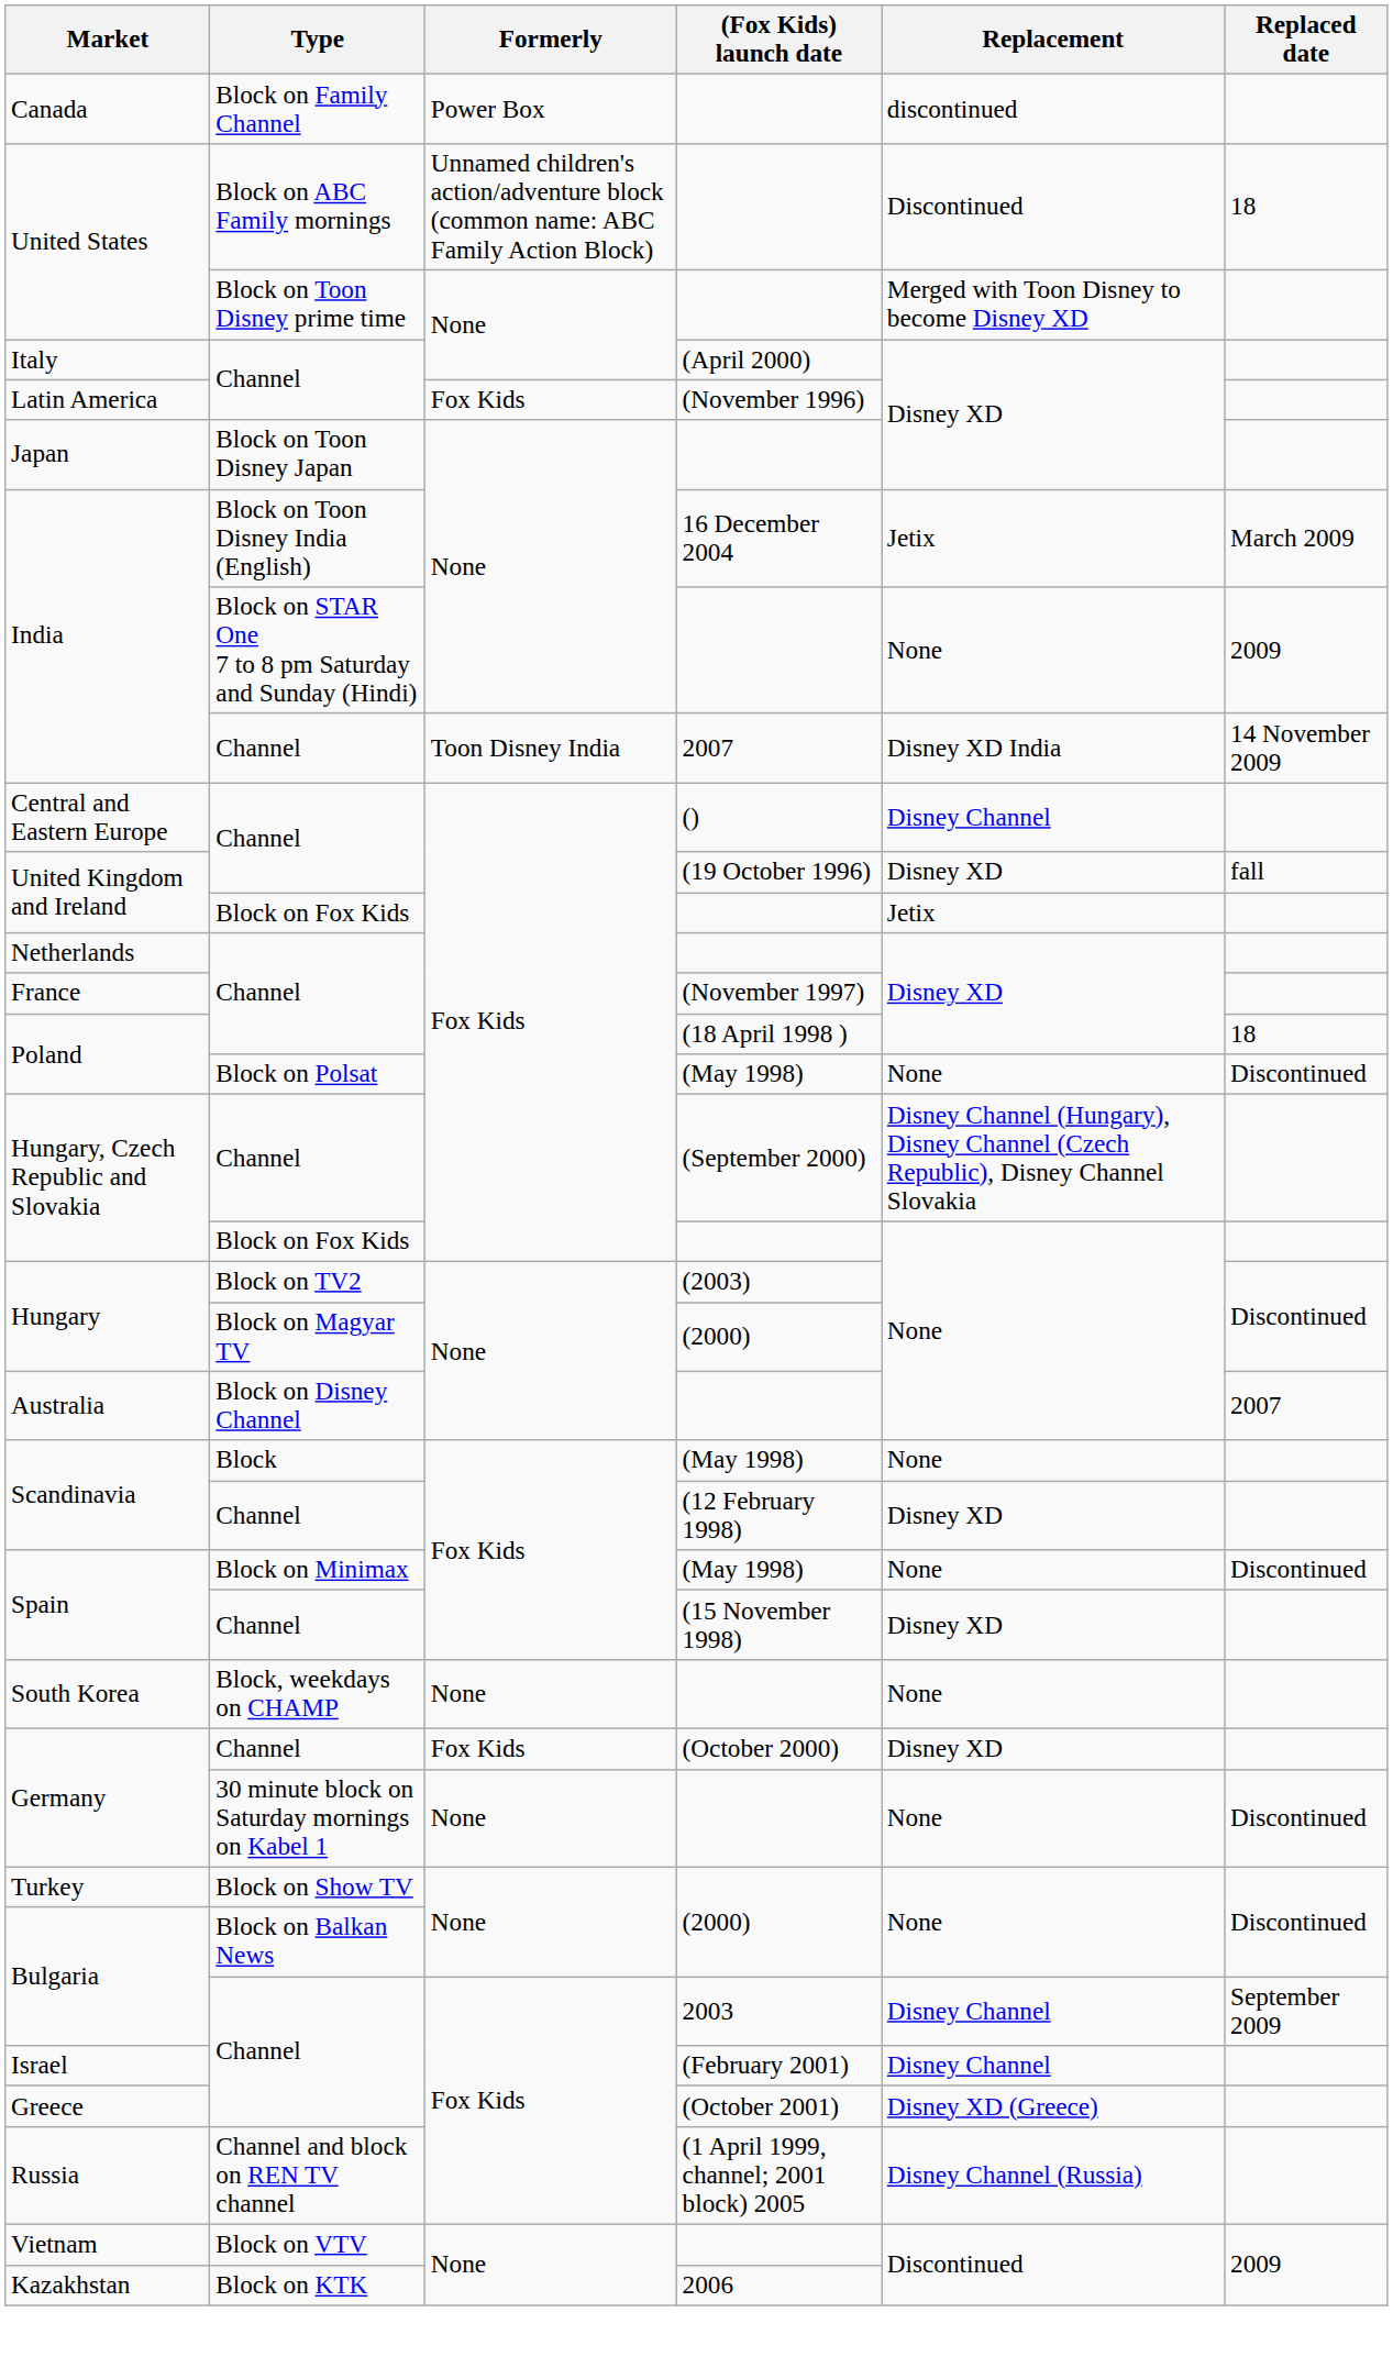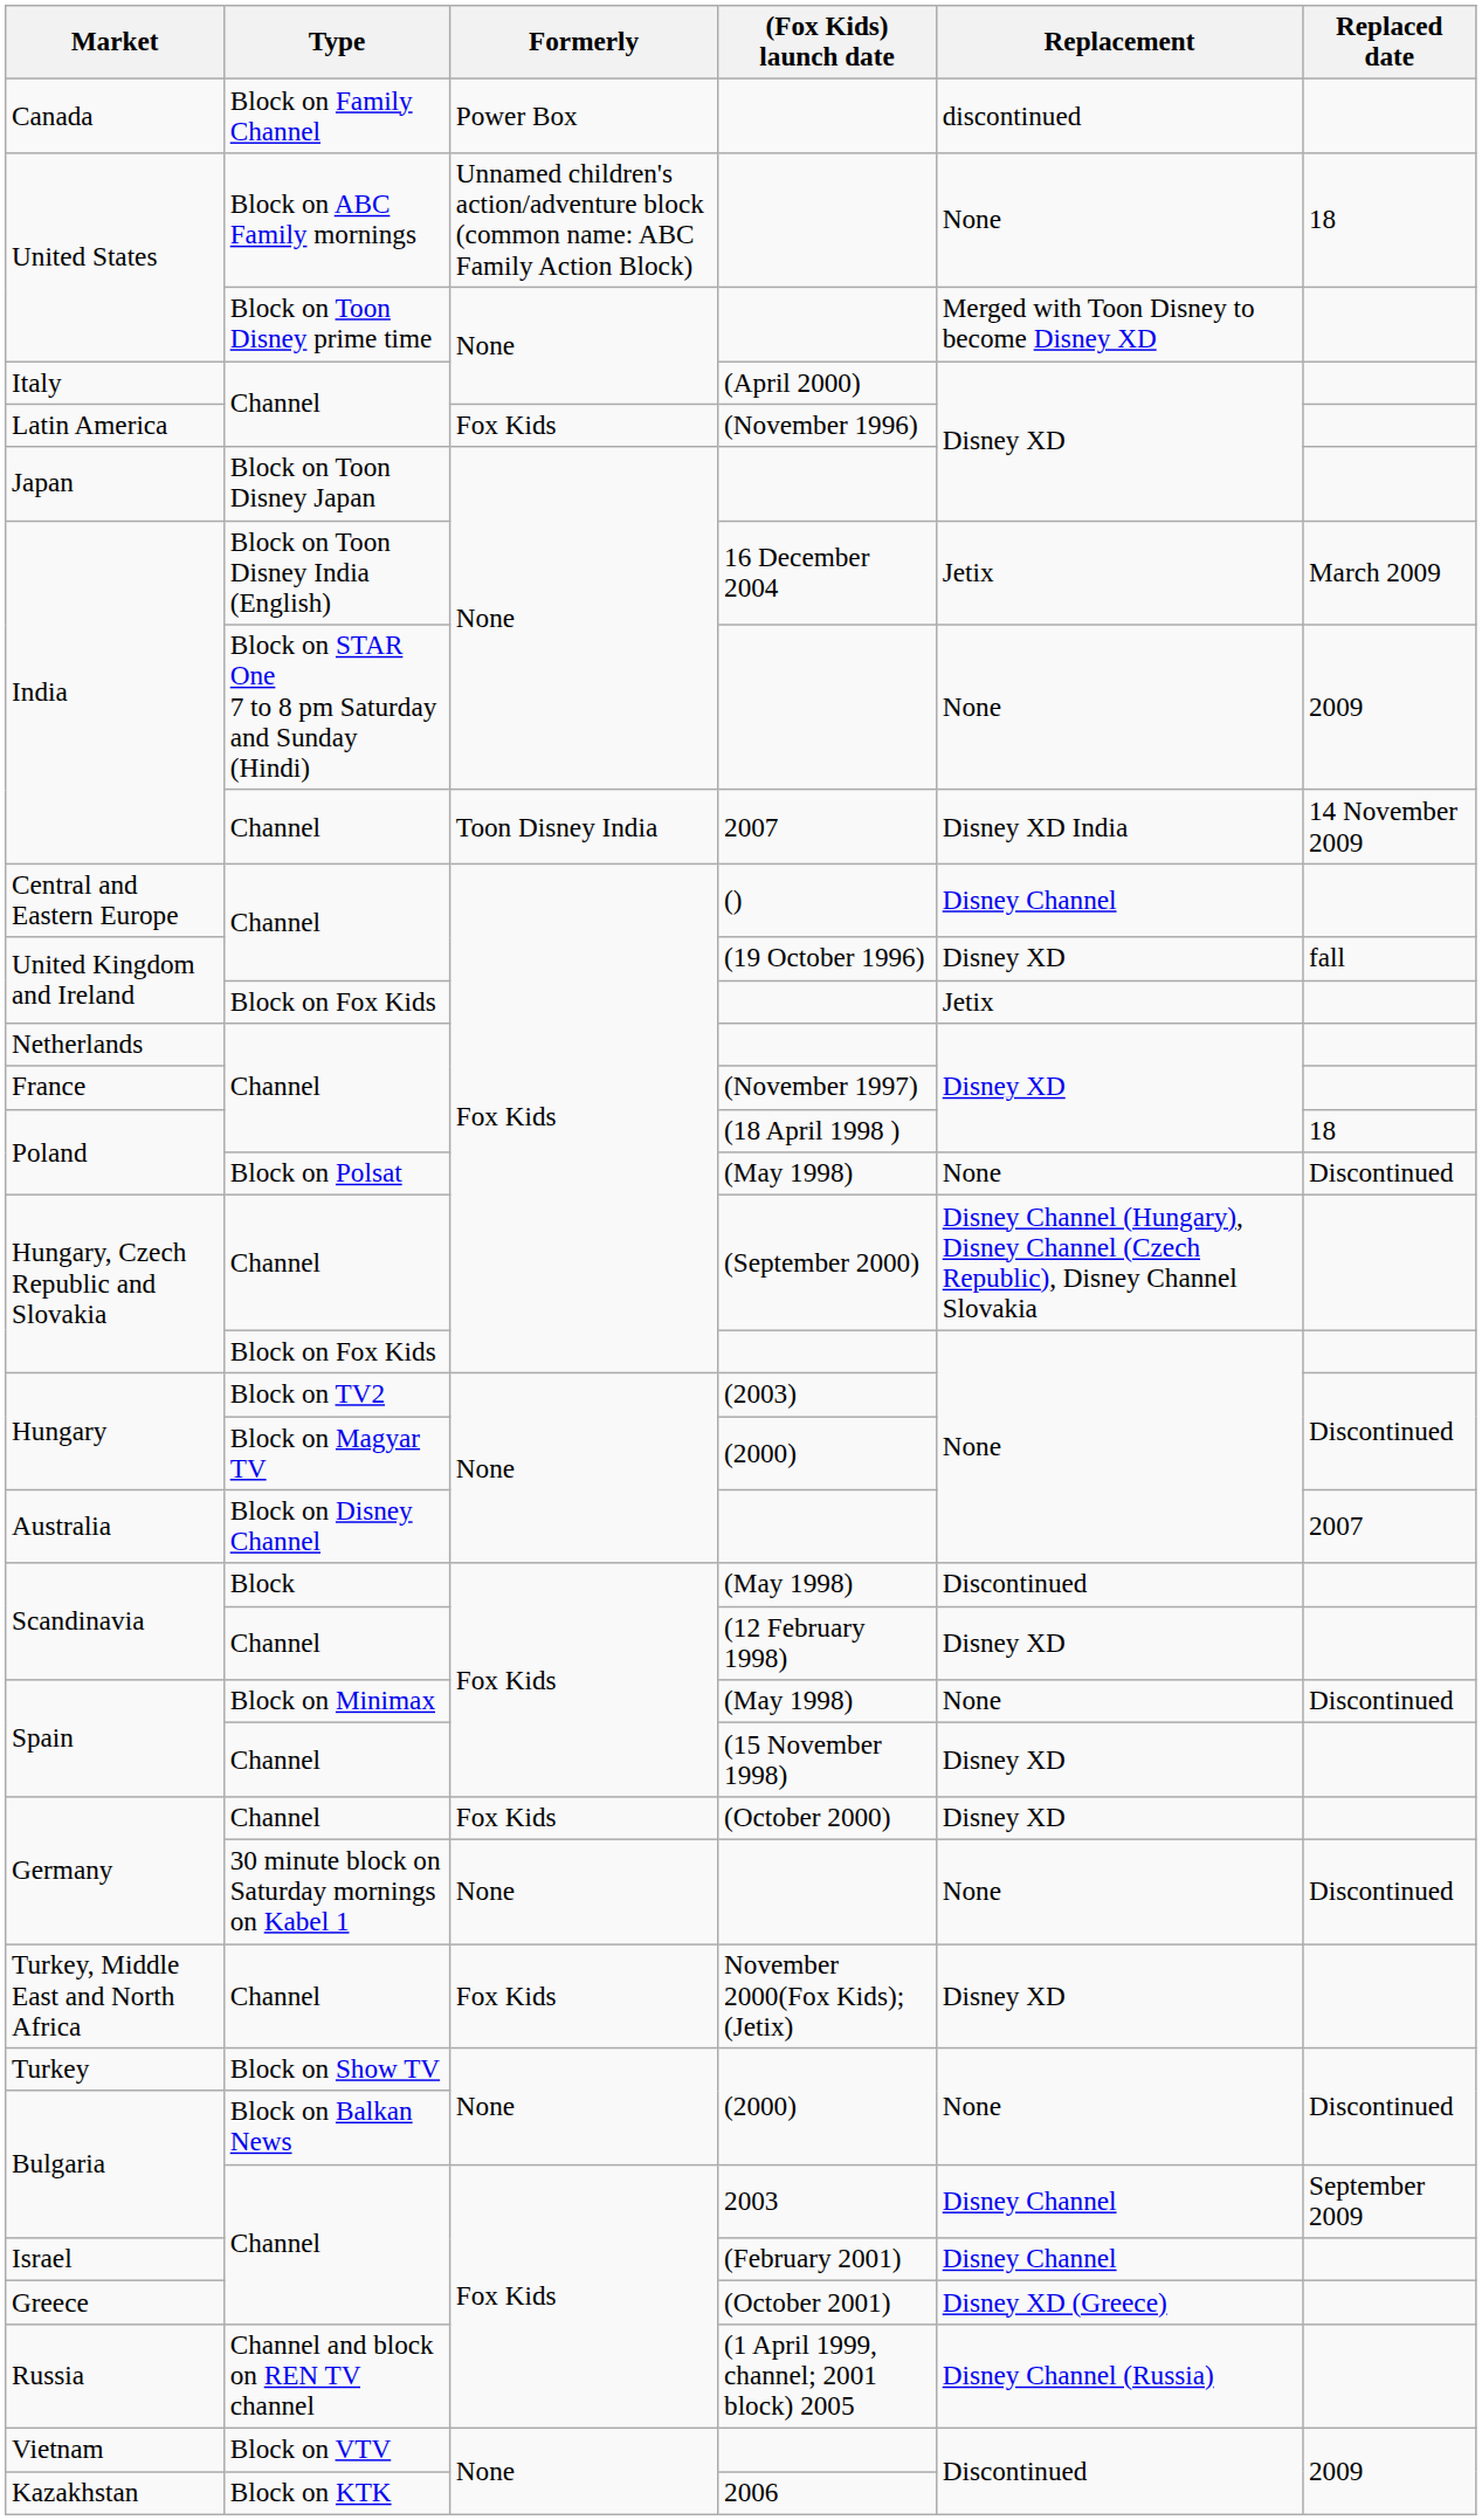 <table class="wikitable sortable">
 <tr>
 <th>Market</th>
 <th>Type</th>
 <th>Formerly</th>
 <th>(Fox Kids) launch date</th>
 <th>Replacement</th>
 <th>Replaced date</th>
 </tr>
 <tr>
 <td>Canada</td>
 <td>Block on <a href='#'>Family Channel</a></td>
 <td>Power Box</td>
 <td></td>
 <td>discontinued</td>
 <td></td>
 </tr>
 <tr>
 <td rowspan="2">United States</td>
 <td>Block on <a href='#'>ABC Family</a> mornings</td>
 <td>Unnamed children's action/adventure block <br>(common name: ABC Family Action Block)</td>
 <td></td>
-<td>Discontinued</td>
+<td>None</td>
 <td>18 </td>
 </tr>
 <tr>
 <td>Block on <a href='#'>Toon Disney</a> prime time</td>
 <td rowspan="2">None</td>
 <td></td>
 <td>Merged with Toon Disney to become <a href='#'>Disney XD</a></td>
 <td></td>
 </tr>
 <tr>
 <td>Italy</td>
 <td rowspan="2">Channel</td>
 <td>(April 2000) </td>
 <td rowspan="3">Disney XD</td>
 <td></td>
 </tr>
 <tr>
 <td>Latin America</td>
 <td>Fox Kids</td>
 <td>(November 1996) </td>
 <td></td>
 </tr>
 <tr>
 <td>Japan</td>
 <td>Block on Toon Disney Japan</td>
 <td rowspan="3">None</td>
 <td></td>
 <td></td>
 </tr>
 <tr>
 <td rowspan="3">India</td>
 <td>Block on Toon Disney India (English)</td>
 <td>16 December 2004</td>
 <td>Jetix</td>
 <td>March 2009 </td>
 </tr>
 <tr>
 <td>Block on <a href='#'>STAR One</a><br>7 to 8 pm Saturday and Sunday (Hindi)</td>
 <td></td>
 <td>None</td>
 <td>2009</td>
 </tr>
 <tr>
 <td>Channel</td>
 <td>Toon Disney India</td>
 <td>2007</td>
 <td>Disney XD India</td>
 <td>14 November 2009</td>
 </tr>
 <tr>
 <td>Central and Eastern Europe</td>
 <td rowspan="2">Channel</td>
 <td rowspan="9">Fox Kids</td>
 <td>() </td>
 <td><a href='#'>Disney Channel</a></td>
 <td></td>
 </tr>
 <tr>
 <td rowspan="2">United Kingdom <br>and Ireland</td>
 <td>(19 October 1996) </td>
 <td>Disney XD</td>
 <td> fall</td>
 </tr>
 <tr>
 <td>Block on Fox Kids</td>
 <td></td>
 <td>Jetix</td>
 <td></td>
 </tr>
 <tr>
 <td>Netherlands</td>
 <td rowspan="3">Channel</td>
 <td></td>
 <td rowspan="3"><a href='#'>Disney XD</a></td>
 <td></td>
 </tr>
 <tr>
 <td>France</td>
 <td>(November 1997) </td>
 <td></td>
 </tr>
 <tr>
 <td rowspan="2">Poland</td>
 <td>(18 April 1998 ) </td>
 <td>18 </td>
 </tr>
 <tr>
 <td>Block on <a href='#'>Polsat</a></td>
 <td>(May 1998)</td>
 <td>None</td>
 <td>Discontinued</td>
 </tr>
 <tr>
 <td rowspan="2">Hungary, Czech Republic and Slovakia</td>
 <td>Channel</td>
 <td>(September 2000) </td>
 <td><a href='#'>Disney Channel (Hungary)</a>, <a href='#'>Disney Channel (Czech Republic)</a>, Disney Channel Slovakia</td>
 <td></td>
 </tr>
 <tr>
 <td>Block on Fox Kids</td>
 <td></td>
 <td rowspan="4">None</td>
 <td></td>
 </tr>
 <tr>
 <td rowspan="2">Hungary</td>
 <td>Block on <a href='#'>TV2</a></td>
 <td rowspan="3">None</td>
 <td>(2003)</td>
 <td rowspan="2">Discontinued</td>
 </tr>
 <tr>
 <td>Block on <a href='#'>Magyar TV</a></td>
 <td>(2000)</td>
 </tr>
 <tr>
 <td>Australia</td>
 <td>Block on <a href='#'>Disney Channel</a></td>
 <td> </td>
 <td>2007</td>
 </tr>
 <tr>
 <td rowspan="2">Scandinavia</td>
 <td>Block</td>
 <td rowspan="4">Fox Kids</td>
 <td>(May 1998)</td>
-<td>None</td>
+<td>Discontinued</td>
 <td> </td>
 </tr>
 <tr>
 <td>Channel</td>
 <td>(12 February 1998) </td>
 <td>Disney XD</td>
 <td></td>
 </tr>
 <tr>
 <td rowspan="2">Spain</td>
 <td>Block on <a href='#'>Minimax</a></td>
 <td>(May 1998)</td>
 <td>None</td>
 <td>Discontinued</td>
 </tr>
 <tr>
 <td>Channel</td>
 <td>(15 November 1998) </td>
 <td>Disney XD</td>
 <td></td>
 </tr>
 <tr>
-<td>South Korea</td>
-<td>Block, weekdays on <a href='#'>CHAMP</a></td>
-<td>None</td>
-<td></td>
-<td>None</td>
-<td> </td>
-</tr>
-<tr>
 <td rowspan="2">Germany</td>
 <td>Channel</td>
 <td>Fox Kids</td>
 <td>(October 2000) </td>
 <td>Disney XD</td>
 <td></td>
 </tr>
 <tr>
 <td>30 minute block on Saturday mornings on <a href='#'>Kabel 1</a></td>
 <td>None</td>
 <td></td>
 <td>None</td>
 <td>Discontinued</td>
+</tr>
+<tr>
+<td>Turkey, Middle East and North Africa</td>
+<td>Channel</td>
+<td>Fox Kids</td>
+<td>November 2000(Fox Kids);  (Jetix)</td>
+<td>Disney XD</td>
+<td></td>
 </tr>
 <tr>
 <td>Turkey</td>
 <td>Block on <a href='#'>Show TV</a></td>
 <td rowspan="2">None</td>
 <td rowspan="2">(2000)</td>
 <td rowspan="2">None</td>
 <td rowspan="2">Discontinued</td>
 </tr>
 <tr>
 <td rowspan="2">Bulgaria</td>
 <td>Block on <a href='#'>Balkan News</a></td>
 </tr>
 <tr>
 <td rowspan="3">Channel</td>
 <td rowspan="4">Fox Kids</td>
 <td>2003</td>
 <td><a href='#'>Disney Channel</a></td>
 <td>September 2009</td>
 </tr>
 <tr>
 <td>Israel</td>
 <td>(February 2001) </td>
 <td><a href='#'>Disney Channel</a></td>
 <td></td>
 </tr>
 <tr>
 <td>Greece</td>
 <td>(October 2001) </td>
 <td><a href='#'>Disney XD (Greece)</a></td>
 <td></td>
 </tr>
 <tr>
 <td>Russia</td>
 <td>Channel and block on <a href='#'>REN TV</a> channel</td>
 <td>(1 April 1999, channel; 2001 block) 2005</td>
 <td><a href='#'>Disney Channel (Russia)</a></td>
 <td></td>
 </tr>
 <tr>
 <td>Vietnam</td>
 <td>Block on <a href='#'>VTV</a></td>
 <td rowspan="2">None</td>
 <td></td>
 <td rowspan="2">Discontinued</td>
 <td rowspan="2">2009</td>
 </tr>
 <tr>
 <td>Kazakhstan</td>
 <td>Block on <a href='#'>KTK</a></td>
 <td>2006</td>
 </tr>
 </table>
